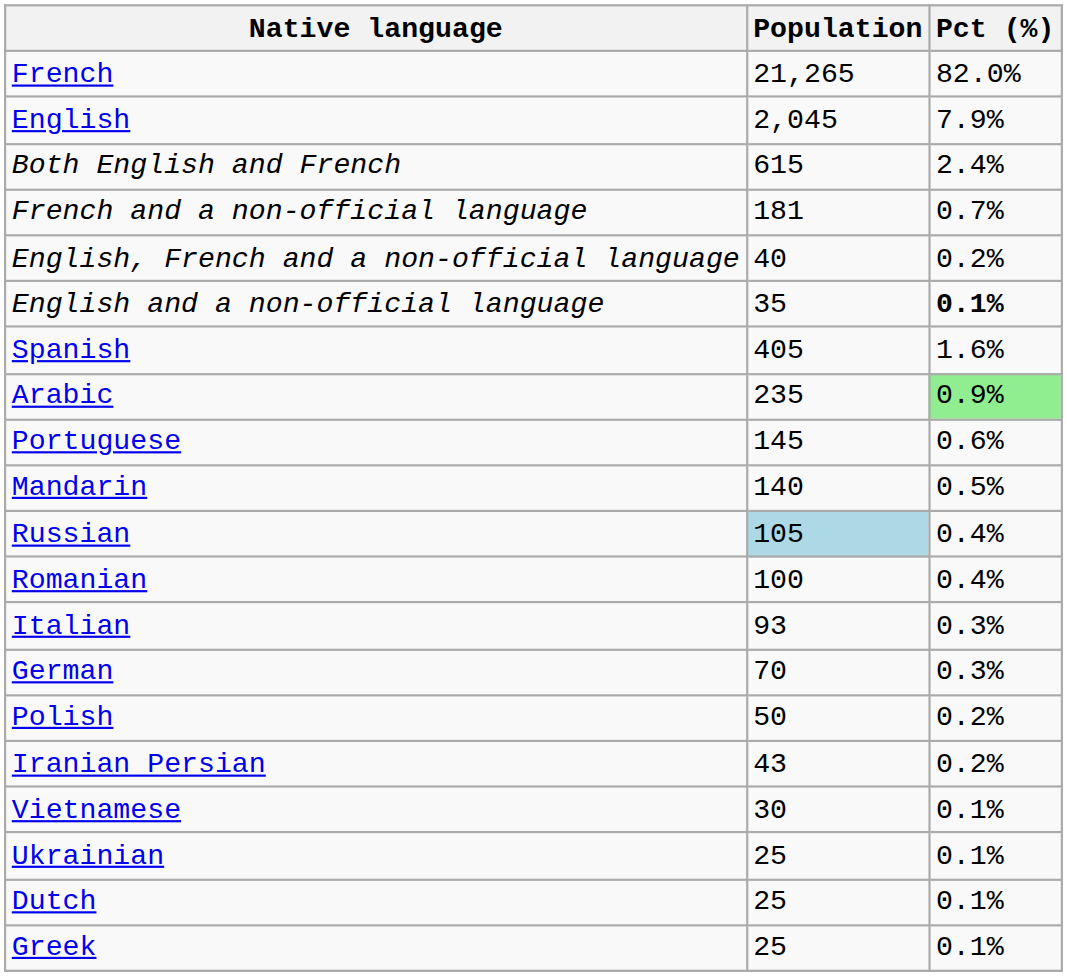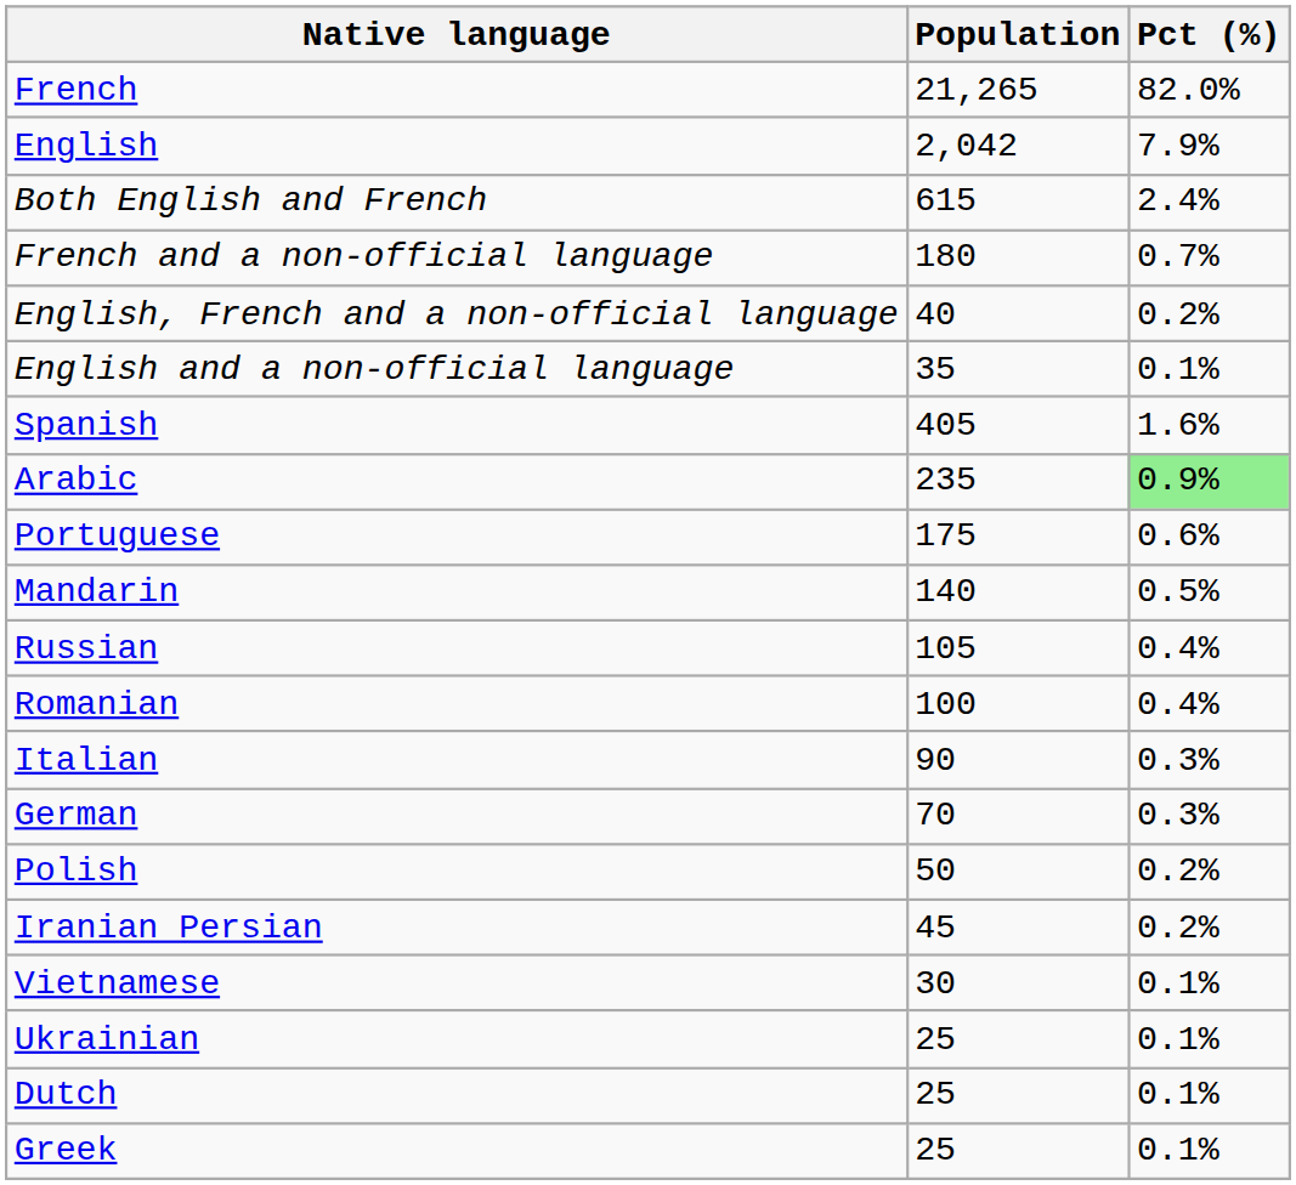 <table class="wikitable" align="left">
 <tr bgcolor="#CCCCCC">
 <th>Native language</th>
 <th>Population</th>
 <th>Pct (%)</th>
 </tr>
 <tr>
 <td><a href='#'>French</a></td>
 <td>21,265</td>
 <td>82.0%</td>
 </tr>
 <tr>
 <td><a href='#'>English</a></td>
-<td>2,045</td>
+<td>2,042</td>
 <td>7.9%</td>
 </tr>
 <tr>
 <td><em>Both English and French</em></td>
 <td>615</td>
 <td>2.4%</td>
 </tr>
 <tr>
 <td><em>French and a non-official language</em></td>
-<td>181</td>
+<td>180</td>
 <td>0.7%</td>
 </tr>
 <tr>
 <td><em>English, French and a non-official language</em></td>
 <td>40</td>
 <td>0.2%</td>
 </tr>
 <tr>
 <td><em>English and a non-official language</em></td>
 <td>35</td>
-<td><strong>0.1%</strong></td>
+<td>0.1%</td>
 </tr>
 <tr>
 <td><a href='#'>Spanish</a></td>
 <td>405</td>
 <td>1.6%</td>
 </tr>
 <tr>
 <td><a href='#'>Arabic</a></td>
 <td>235</td>
 <td style="background: lightgreen;">0.9%</td>
 </tr>
 <tr>
 <td><a href='#'>Portuguese</a></td>
-<td>145</td>
+<td>175</td>
 <td>0.6%</td>
 </tr>
 <tr>
 <td><a href='#'>Mandarin</a></td>
 <td>140</td>
 <td>0.5%</td>
 </tr>
 <tr>
 <td><a href='#'>Russian</a></td>
-<td style="background: lightblue;">105</td>
+<td>105</td>
 <td>0.4%</td>
 </tr>
 <tr>
 <td><a href='#'>Romanian</a></td>
 <td>100</td>
 <td>0.4%</td>
 </tr>
 <tr>
 <td><a href='#'>Italian</a></td>
-<td>93</td>
+<td>90</td>
 <td>0.3%</td>
 </tr>
 <tr>
 <td><a href='#'>German</a></td>
 <td>70</td>
 <td>0.3%</td>
 </tr>
 <tr>
 <td><a href='#'>Polish</a></td>
 <td>50</td>
 <td>0.2%</td>
 </tr>
 <tr>
 <td><a href='#'>Iranian Persian</a></td>
-<td>43</td>
+<td>45</td>
 <td>0.2%</td>
 </tr>
 <tr>
 <td><a href='#'>Vietnamese</a></td>
 <td>30</td>
 <td>0.1%</td>
 </tr>
 <tr>
 <td><a href='#'>Ukrainian</a></td>
 <td>25</td>
 <td>0.1%</td>
 </tr>
 <tr>
 <td><a href='#'>Dutch</a></td>
 <td>25</td>
 <td>0.1%</td>
 </tr>
 <tr>
 <td><a href='#'>Greek</a></td>
 <td>25</td>
 <td>0.1%</td>
 </tr>
 <tr>
 </tr>
 </table>
